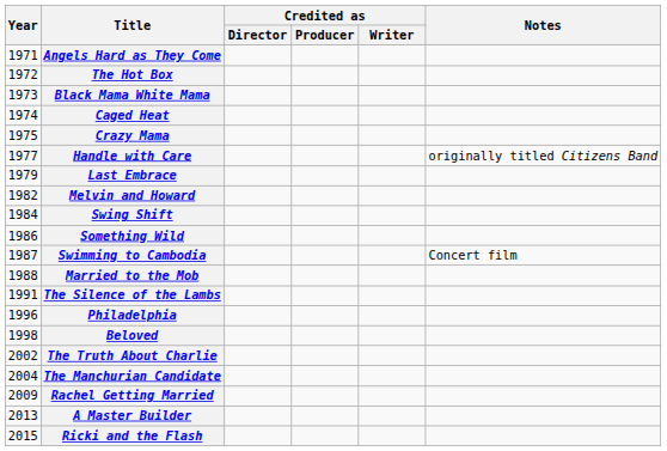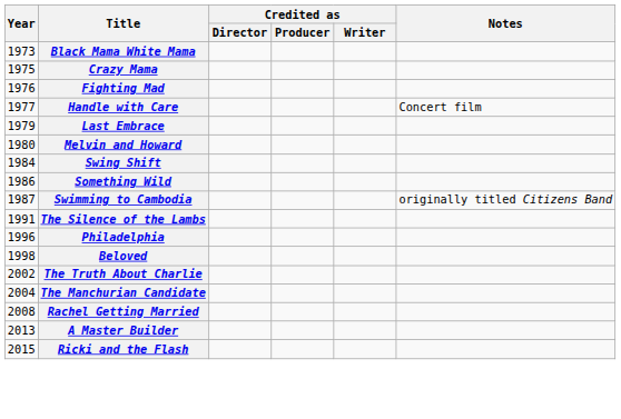 <table class="wikitable plainrowheaders">
 <tr>
 <th rowspan="2" scope="col">Year</th>
 <th rowspan="2" scope="col">Title</th>
 <th colspan="3" scope="col">Credited as</th>
 <th rowspan="2" scope="col">Notes</th>
 </tr>
 <tr>
 <th width=65>Director</th>
 <th width=65>Producer</th>
 <th width=65>Writer</th>
 </tr>
 <tr>
-<td>1971</td>
-<th scope="row"><em><a href='#'>Angels Hard as They Come</a></em></th>
-<td></td>
-<td></td>
-<td></td>
-<td></td>
-</tr>
-<tr>
-<td>1972</td>
-<th scope="row"><em><a href='#'>The Hot Box</a></em></th>
-<td></td>
-<td></td>
-<td></td>
-<td></td>
-</tr>
-<tr>
 <td>1973</td>
 <th scope="row"><em><a href='#'>Black Mama White Mama</a></em></th>
-<td></td>
-<td></td>
-<td></td>
-<td></td>
-</tr>
-<tr>
-<td>1974</td>
-<th scope="row"><em><a href='#'>Caged Heat</a></em></th>
 <td></td>
 <td></td>
 <td></td>
 <td></td>
 </tr>
 <tr>
 <td>1975</td>
 <th scope="row"><em><a href='#'>Crazy Mama</a></em></th>
 <td></td>
 <td></td>
 <td></td>
 <td></td>
 </tr>
 <tr>
+<td>1976</td>
+<th scope="row"><em><a href='#'>Fighting Mad</a></em></th>
+<td></td>
+<td></td>
+<td></td>
+<td></td>
+</tr>
+<tr>
 <td>1977</td>
 <th scope="row"><em><a href='#'>Handle with Care</a></em></th>
 <td></td>
 <td></td>
 <td></td>
-<td>originally titled <em>Citizens Band</em></td>
+<td>Concert film</td>
 </tr>
 <tr>
 <td>1979</td>
 <th scope="row"><em><a href='#'>Last Embrace</a></em></th>
 <td></td>
 <td></td>
 <td></td>
 <td></td>
 </tr>
 <tr>
-<td>1982</td>
+<td>1980</td>
 <th scope="row"><em><a href='#'>Melvin and Howard</a></em></th>
 <td></td>
 <td></td>
 <td></td>
 <td></td>
 </tr>
 <tr>
 <td>1984</td>
 <th scope="row"><em><a href='#'>Swing Shift</a></em></th>
 <td></td>
 <td></td>
 <td></td>
 <td></td>
 </tr>
 <tr>
 <td>1986</td>
 <th scope="row"><em><a href='#'>Something Wild</a></em></th>
 <td></td>
 <td></td>
 <td></td>
 <td></td>
 </tr>
 <tr>
 <td>1987</td>
 <th scope="row"><em><a href='#'>Swimming to Cambodia</a></em></th>
 <td></td>
 <td></td>
 <td></td>
-<td>Concert film</td>
-</tr>
-<tr>
-<td>1988</td>
-<th scope="row"><em><a href='#'>Married to the Mob</a></em></th>
-<td></td>
-<td></td>
-<td></td>
-<td></td>
+<td>originally titled <em>Citizens Band</em></td>
 </tr>
 <tr>
 <td>1991</td>
 <th scope="row"><em><a href='#'>The Silence of the Lambs</a></em></th>
 <td></td>
 <td></td>
 <td></td>
 <td></td>
 </tr>
 <tr>
 <td>1996</td>
 <th scope="row"><em><a href='#'>Philadelphia</a></em></th>
 <td></td>
 <td></td>
 <td></td>
 <td></td>
 </tr>
 <tr>
 <td>1998</td>
 <th scope="row"><em><a href='#'>Beloved</a></em></th>
 <td></td>
 <td></td>
 <td></td>
 <td></td>
 </tr>
 <tr>
 <td>2002</td>
 <th scope="row"><em><a href='#'>The Truth About Charlie</a></em></th>
 <td></td>
 <td></td>
 <td></td>
 <td></td>
 </tr>
 <tr>
 <td>2004</td>
 <th scope="row"><em><a href='#'>The Manchurian Candidate</a></em></th>
 <td></td>
 <td></td>
 <td></td>
 <td></td>
 </tr>
 <tr>
-<td>2009</td>
+<td>2008</td>
 <th scope="row"><em><a href='#'>Rachel Getting Married</a></em></th>
 <td></td>
 <td></td>
 <td></td>
 <td></td>
 </tr>
 <tr>
 <td>2013</td>
 <th scope="row"><em><a href='#'>A Master Builder</a></em></th>
 <td></td>
 <td></td>
 <td></td>
 <td></td>
 </tr>
 <tr>
 <td>2015</td>
 <th scope="row"><em><a href='#'>Ricki and the Flash</a></em></th>
 <td></td>
 <td></td>
 <td></td>
 <td></td>
 </tr>
 </table>
